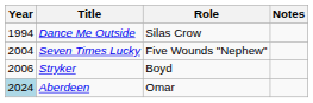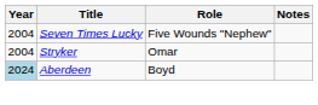 <table class="wikitable sortable">
 <tr>
 <th>Year</th>
 <th>Title</th>
 <th>Role</th>
 <th class="unsortable">Notes</th>
 </tr>
 <tr>
-<td>1994</td>
-<td><em><a href='#'>Dance Me Outside</a></em></td>
-<td>Silas Crow</td>
-<td></td>
-</tr>
-<tr>
 <td>2004</td>
 <td><em><a href='#'>Seven Times Lucky</a></em></td>
 <td>Five Wounds "Nephew"</td>
 <td></td>
 </tr>
 <tr>
-<td>2006</td>
+<td>2004</td>
 <td><em><a href='#'>Stryker</a></em></td>
-<td>Boyd</td>
+<td>Omar</td>
 <td></td>
 </tr>
 <tr>
 <td style="background: lightblue;">2024</td>
 <td><em><a href='#'>Aberdeen</a></em></td>
-<td>Omar</td>
+<td>Boyd</td>
 <td></td>
 </tr>
 </table>
